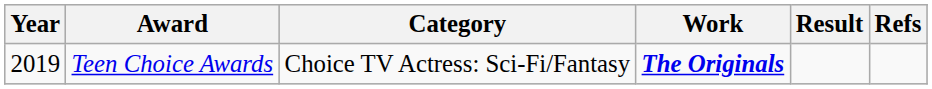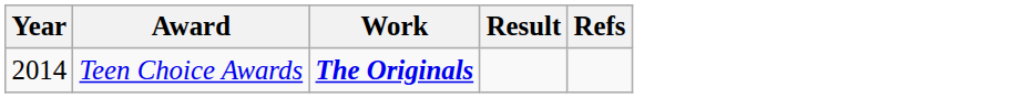 <table class="wikitable plainrowheaders" style="margin-right: 0;">
 <tr>
 <th scope="col">Year</th>
 <th scope="col">Award</th>
-<th scope="col">Category</th>
 <th scope="col">Work</th>
 <th scope="col">Result</th>
 <th scope="col">Refs</th>
 </tr>
 <tr>
-<td>2019</td>
+<td>2014</td>
 <td scope="row"><em><a href='#'>Teen Choice Awards</a></em></td>
-<td>Choice TV Actress: Sci-Fi/Fantasy</td>
 <td><strong><em><a href='#'>The Originals</a></em></strong></td>
 <td></td>
 <td style="text-align:center;"></td>
 </tr>
 </table>
